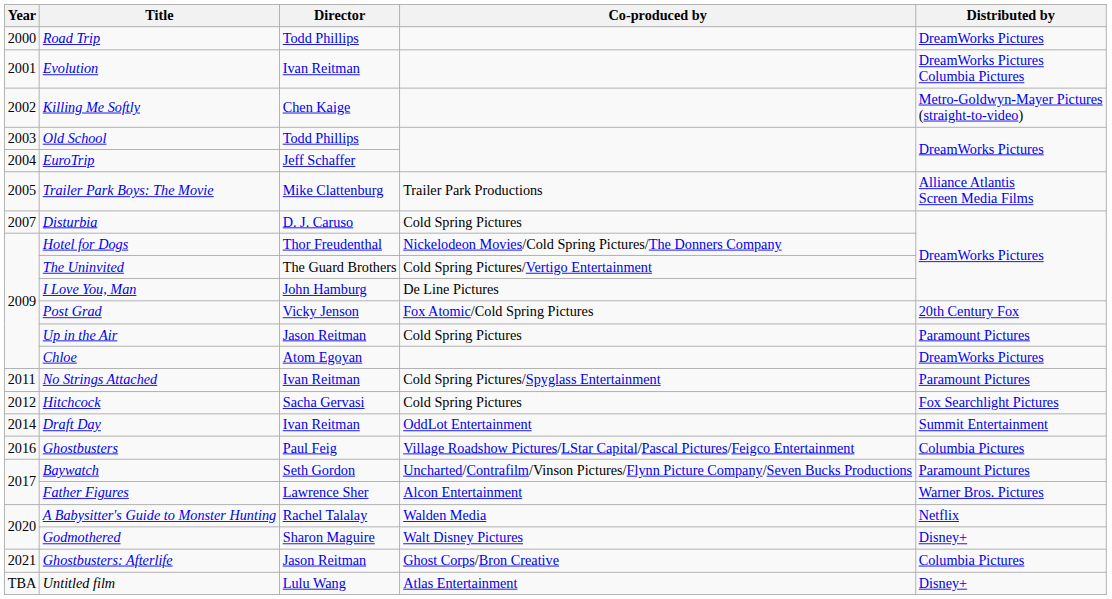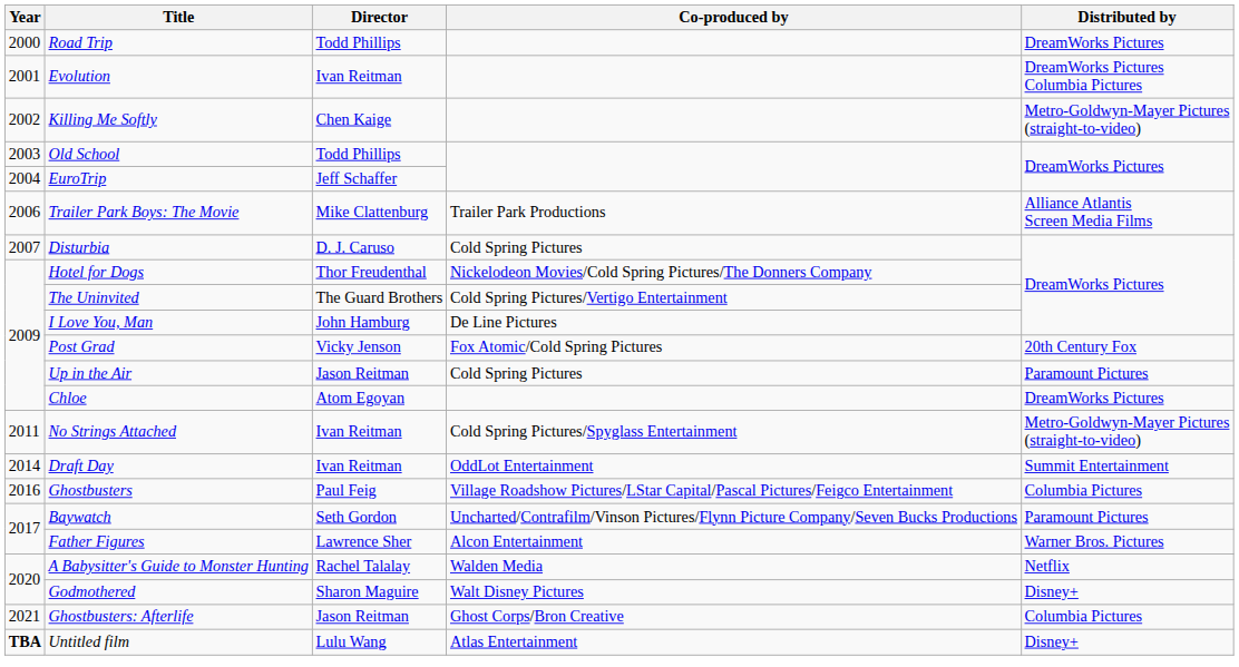 <table class="wikitable sortable">
 <tr>
 <th>Year</th>
 <th>Title</th>
 <th>Director</th>
 <th>Co-produced by</th>
 <th>Distributed by</th>
 </tr>
 <tr>
 <td>2000</td>
 <td><em><a href='#'>Road Trip</a></em></td>
 <td><a href='#'>Todd Phillips</a></td>
 <td></td>
 <td><a href='#'>DreamWorks Pictures</a></td>
 </tr>
 <tr>
 <td>2001</td>
 <td><em><a href='#'>Evolution</a></em></td>
 <td><a href='#'>Ivan Reitman</a></td>
 <td></td>
 <td><a href='#'>DreamWorks Pictures</a><br><a href='#'>Columbia Pictures</a></td>
 </tr>
 <tr>
 <td>2002</td>
 <td><em><a href='#'>Killing Me Softly</a></em></td>
 <td><a href='#'>Chen Kaige</a></td>
 <td></td>
 <td><a href='#'>Metro-Goldwyn-Mayer Pictures</a><br>(<a href='#'>straight-to-video</a>)</td>
 </tr>
 <tr>
 <td>2003</td>
 <td><em><a href='#'>Old School</a></em></td>
 <td><a href='#'>Todd Phillips</a></td>
 <td rowspan=2></td>
 <td rowspan="2"><a href='#'>DreamWorks Pictures</a></td>
 </tr>
 <tr>
 <td>2004</td>
 <td><em><a href='#'>EuroTrip</a></em></td>
 <td><a href='#'>Jeff Schaffer</a></td>
 </tr>
 <tr>
-<td>2005</td>
+<td>2006</td>
 <td><em><a href='#'>Trailer Park Boys: The Movie</a></em></td>
 <td><a href='#'>Mike Clattenburg</a></td>
 <td>Trailer Park Productions</td>
 <td><a href='#'>Alliance Atlantis</a><br><a href='#'>Screen Media Films</a></td>
 </tr>
 <tr>
 <td>2007</td>
 <td><em><a href='#'>Disturbia</a></em></td>
 <td><a href='#'>D. J. Caruso</a></td>
 <td>Cold Spring Pictures</td>
 <td rowspan="4"><a href='#'>DreamWorks Pictures</a></td>
 </tr>
 <tr>
 <td rowspan="6">2009</td>
 <td><em><a href='#'>Hotel for Dogs</a></em></td>
 <td><a href='#'>Thor Freudenthal</a></td>
 <td><a href='#'>Nickelodeon Movies</a>/Cold Spring Pictures/<a href='#'>The Donners Company</a></td>
 </tr>
 <tr>
 <td><em><a href='#'>The Uninvited</a></em></td>
 <td>The Guard Brothers</td>
 <td>Cold Spring Pictures/<a href='#'>Vertigo Entertainment</a></td>
 </tr>
 <tr>
 <td><em><a href='#'>I Love You, Man</a></em></td>
 <td><a href='#'>John Hamburg</a></td>
 <td>De Line Pictures</td>
 </tr>
 <tr>
 <td><em><a href='#'>Post Grad</a></em></td>
 <td><a href='#'>Vicky Jenson</a></td>
 <td><a href='#'>Fox Atomic</a>/Cold Spring Pictures</td>
 <td><a href='#'>20th Century Fox</a></td>
 </tr>
 <tr>
 <td><em><a href='#'>Up in the Air</a></em></td>
 <td><a href='#'>Jason Reitman</a></td>
 <td>Cold Spring Pictures</td>
 <td><a href='#'>Paramount Pictures</a></td>
 </tr>
 <tr>
 <td><em><a href='#'>Chloe</a></em></td>
 <td><a href='#'>Atom Egoyan</a></td>
 <td></td>
 <td><a href='#'>DreamWorks Pictures</a></td>
 </tr>
 <tr>
 <td>2011</td>
 <td><em><a href='#'>No Strings Attached</a></em></td>
 <td><a href='#'>Ivan Reitman</a></td>
 <td>Cold Spring Pictures/<a href='#'>Spyglass Entertainment</a></td>
-<td><a href='#'>Paramount Pictures</a></td>
-</tr>
-<tr>
-<td>2012</td>
-<td><em><a href='#'>Hitchcock</a></em></td>
-<td><a href='#'>Sacha Gervasi</a></td>
-<td>Cold Spring Pictures</td>
-<td><a href='#'>Fox Searchlight Pictures</a></td>
+<td><a href='#'>Metro-Goldwyn-Mayer Pictures</a><br>(<a href='#'>straight-to-video</a>)</td>
 </tr>
 <tr>
 <td>2014</td>
 <td><em><a href='#'>Draft Day</a></em></td>
 <td><a href='#'>Ivan Reitman</a></td>
 <td><a href='#'>OddLot Entertainment</a></td>
 <td><a href='#'>Summit Entertainment</a></td>
 </tr>
 <tr>
 <td>2016</td>
 <td><em><a href='#'>Ghostbusters</a></em></td>
 <td><a href='#'>Paul Feig</a></td>
 <td><a href='#'>Village Roadshow Pictures</a>/<a href='#'>LStar Capital</a>/<a href='#'>Pascal Pictures</a>/<a href='#'>Feigco Entertainment</a></td>
 <td><a href='#'>Columbia Pictures</a></td>
 </tr>
 <tr>
 <td rowspan="2">2017</td>
 <td><em><a href='#'>Baywatch</a></em></td>
 <td><a href='#'>Seth Gordon</a></td>
 <td><a href='#'>Uncharted</a>/<a href='#'>Contrafilm</a>/Vinson Pictures/<a href='#'>Flynn Picture Company</a>/<a href='#'>Seven Bucks Productions</a></td>
 <td><a href='#'>Paramount Pictures</a></td>
 </tr>
 <tr>
 <td><em><a href='#'>Father Figures</a></em></td>
 <td><a href='#'>Lawrence Sher</a></td>
 <td><a href='#'>Alcon Entertainment</a></td>
 <td><a href='#'>Warner Bros. Pictures</a></td>
 </tr>
 <tr>
 <td rowspan="2">2020</td>
 <td><em><a href='#'>A Babysitter's Guide to Monster Hunting</a></em></td>
 <td><a href='#'>Rachel Talalay</a></td>
 <td><a href='#'>Walden Media</a></td>
 <td><a href='#'>Netflix</a></td>
 </tr>
 <tr>
 <td><em><a href='#'>Godmothered</a></em></td>
 <td><a href='#'>Sharon Maguire</a></td>
 <td><a href='#'>Walt Disney Pictures</a></td>
 <td><a href='#'>Disney+</a></td>
 </tr>
 <tr>
 <td>2021</td>
 <td><em><a href='#'>Ghostbusters: Afterlife</a></em></td>
 <td><a href='#'>Jason Reitman</a></td>
 <td><a href='#'>Ghost Corps</a>/<a href='#'>Bron Creative</a></td>
 <td><a href='#'>Columbia Pictures</a></td>
 </tr>
 <tr>
-<td>TBA</td>
+<td><strong>TBA</strong></td>
 <td><em>Untitled film</em></td>
 <td><a href='#'>Lulu Wang</a></td>
 <td><a href='#'>Atlas Entertainment</a></td>
 <td><a href='#'>Disney+</a></td>
 </tr>
 </table>
